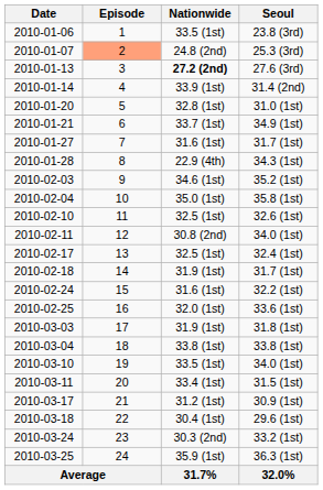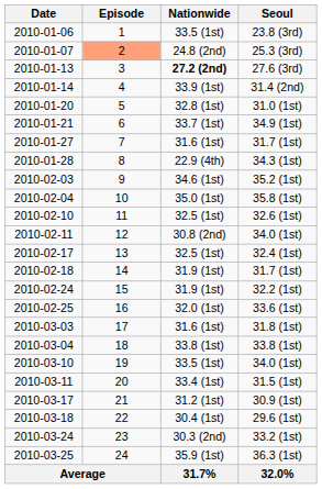 <table class="wikitable">
 <tr>
 <th width=100>Date</th>
 <th width=100>Episode</th>
 <th width=100>Nationwide</th>
 <th width=100>Seoul</th>
 </tr>
 <tr align=center>
 <td>2010-01-06</td>
 <td>1</td>
 <td>33.5 (1st)</td>
 <td>23.8 (3rd)</td>
 </tr>
 <tr align=center>
 <td>2010-01-07</td>
 <td style="background: lightsalmon;">2</td>
 <td>24.8 (2nd)</td>
 <td>25.3 (3rd)</td>
 </tr>
 <tr align=center>
 <td>2010-01-13</td>
 <td>3</td>
 <td><strong>27.2 (2nd)</strong></td>
 <td>27.6 (3rd)</td>
 </tr>
 <tr align=center>
 <td>2010-01-14</td>
 <td>4</td>
 <td>33.9 (1st)</td>
 <td>31.4 (2nd)</td>
 </tr>
 <tr align=center>
 <td>2010-01-20</td>
 <td>5</td>
 <td>32.8 (1st)</td>
 <td>31.0 (1st)</td>
 </tr>
 <tr align=center>
 <td>2010-01-21</td>
 <td>6</td>
 <td>33.7 (1st)</td>
 <td>34.9 (1st)</td>
 </tr>
 <tr align=center>
 <td>2010-01-27</td>
 <td>7</td>
 <td>31.6 (1st)</td>
 <td>31.7 (1st)</td>
 </tr>
 <tr align=center>
 <td>2010-01-28</td>
 <td>8</td>
 <td>22.9 (4th)</td>
 <td>34.3 (1st)</td>
 </tr>
 <tr align=center>
 <td>2010-02-03</td>
 <td>9</td>
 <td>34.6 (1st)</td>
 <td>35.2 (1st)</td>
 </tr>
 <tr align=center>
 <td>2010-02-04</td>
 <td>10</td>
 <td>35.0 (1st)</td>
 <td>35.8 (1st)</td>
 </tr>
 <tr align=center>
 <td>2010-02-10</td>
 <td>11</td>
 <td>32.5 (1st)</td>
 <td>32.6 (1st)</td>
 </tr>
 <tr align=center>
 <td>2010-02-11</td>
 <td>12</td>
 <td>30.8 (2nd)</td>
 <td>34.0 (1st)</td>
 </tr>
 <tr align=center>
 <td>2010-02-17</td>
 <td>13</td>
 <td>32.5 (1st)</td>
 <td>32.4 (1st)</td>
 </tr>
 <tr align=center>
 <td>2010-02-18</td>
 <td>14</td>
 <td>31.9 (1st)</td>
 <td>31.7 (1st)</td>
 </tr>
 <tr align=center>
 <td>2010-02-24</td>
 <td>15</td>
-<td>31.6 (1st)</td>
+<td>31.9 (1st)</td>
 <td>32.2 (1st)</td>
 </tr>
 <tr align=center>
 <td>2010-02-25</td>
 <td>16</td>
 <td>32.0 (1st)</td>
 <td>33.6 (1st)</td>
 </tr>
 <tr align=center>
 <td>2010-03-03</td>
 <td>17</td>
-<td>31.9 (1st)</td>
+<td>31.6 (1st)</td>
 <td>31.8 (1st)</td>
 </tr>
 <tr align=center>
 <td>2010-03-04</td>
 <td>18</td>
 <td>33.8 (1st)</td>
 <td>33.8 (1st)</td>
 </tr>
 <tr align=center>
 <td>2010-03-10</td>
 <td>19</td>
 <td>33.5 (1st)</td>
 <td>34.0 (1st)</td>
 </tr>
 <tr align=center>
 <td>2010-03-11</td>
 <td>20</td>
 <td>33.4 (1st)</td>
 <td>31.5 (1st)</td>
 </tr>
 <tr align=center>
 <td>2010-03-17</td>
 <td>21</td>
 <td>31.2 (1st)</td>
 <td>30.9 (1st)</td>
 </tr>
 <tr align=center>
 <td>2010-03-18</td>
 <td>22</td>
 <td>30.4 (1st)</td>
 <td>29.6 (1st)</td>
 </tr>
 <tr align=center>
 <td>2010-03-24</td>
 <td>23</td>
 <td>30.3 (2nd)</td>
 <td>33.2 (1st)</td>
 </tr>
 <tr align=center>
 <td>2010-03-25</td>
 <td>24</td>
 <td>35.9 (1st)</td>
 <td>36.3 (1st)</td>
 </tr>
 <tr align="center">
 <th colspan=2>Average</th>
 <th>31.7%</th>
 <th>32.0%</th>
 </tr>
 </table>
